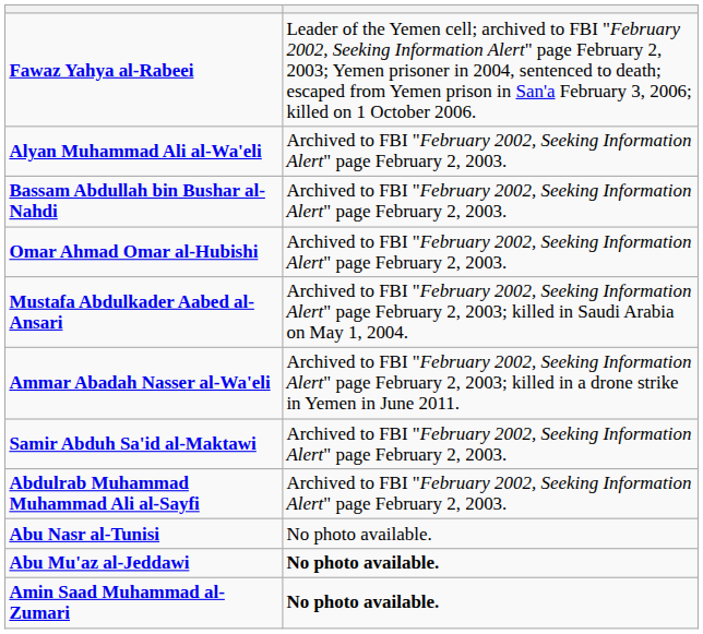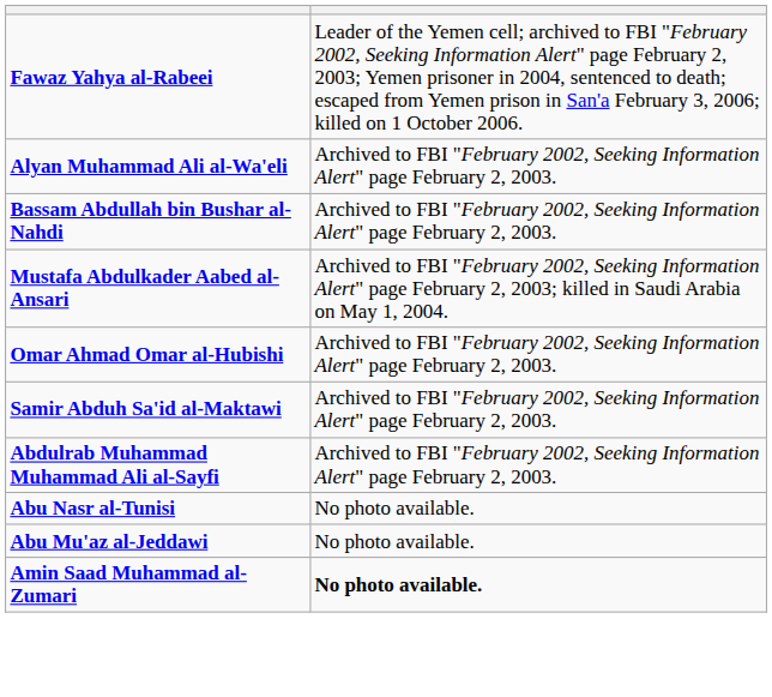 <table class="wikitable" border="1" align="center" width="600px">
 <tr>
 <th width="40%"></th>
 <th width="60%"></th>
 </tr>
 <tr>
 <td><strong><a href='#'>Fawaz Yahya al-Rabeei</a></strong></td>
 <td>Leader of the Yemen cell; archived to FBI "<em>February 2002, Seeking Information Alert</em>" page February 2, 2003; Yemen prisoner in 2004, sentenced to death; escaped from Yemen prison in <a href='#'>San'a</a> February 3, 2006; killed on 1 October 2006.</td>
 </tr>
 <tr>
 <td><strong><a href='#'>Alyan Muhammad Ali al-Wa'eli</a></strong></td>
 <td>Archived to FBI "<em>February 2002, Seeking Information Alert</em>" page February 2, 2003.</td>
 </tr>
 <tr>
 <td><strong><a href='#'>Bassam Abdullah bin Bushar al-Nahdi</a></strong></td>
 <td>Archived to FBI "<em>February 2002, Seeking Information Alert</em>" page February 2, 2003.</td>
 </tr>
 <tr>
-<td><strong><a href='#'>Omar Ahmad Omar al-Hubishi</a></strong></td>
-<td>Archived to FBI "<em>February 2002, Seeking Information Alert</em>" page February 2, 2003.</td>
-</tr>
-<tr>
 <td><strong><a href='#'>Mustafa Abdulkader Aabed al-Ansari</a></strong></td>
 <td>Archived to FBI "<em>February 2002, Seeking Information Alert</em>" page February 2, 2003; killed in Saudi Arabia on May 1, 2004.</td>
 </tr>
 <tr>
-<td><strong><a href='#'>Ammar Abadah Nasser al-Wa'eli</a></strong></td>
-<td>Archived to FBI "<em>February 2002, Seeking Information Alert</em>" page February 2, 2003; killed in a drone strike in Yemen in June 2011.</td>
+<td><strong><a href='#'>Omar Ahmad Omar al-Hubishi</a></strong></td>
+<td>Archived to FBI "<em>February 2002, Seeking Information Alert</em>" page February 2, 2003.</td>
 </tr>
 <tr>
 <td><strong><a href='#'>Samir Abduh Sa'id al-Maktawi</a></strong></td>
 <td>Archived to FBI "<em>February 2002, Seeking Information Alert</em>" page February 2, 2003.</td>
 </tr>
 <tr>
 <td><strong><a href='#'>Abdulrab Muhammad Muhammad Ali al-Sayfi</a></strong></td>
 <td>Archived to FBI "<em>February 2002, Seeking Information Alert</em>" page February 2, 2003.</td>
 </tr>
 <tr>
 <td><strong><a href='#'>Abu Nasr al-Tunisi</a></strong></td>
 <td>No photo available.</td>
 </tr>
 <tr>
 <td><strong><a href='#'>Abu Mu'az al-Jeddawi</a></strong></td>
-<td><strong>No photo available.</strong></td>
+<td>No photo available.</td>
 </tr>
 <tr>
 <td><strong><a href='#'>Amin Saad Muhammad al-Zumari</a></strong></td>
 <td><strong>No photo available.</strong></td>
 </tr>
 </table>
